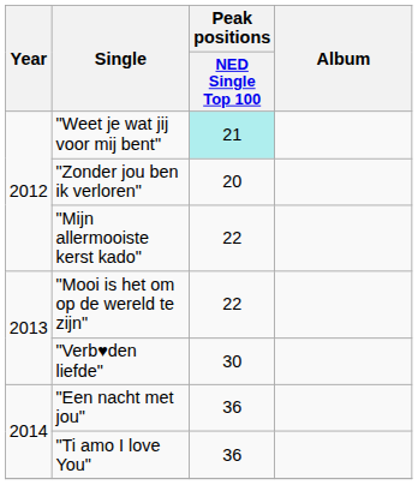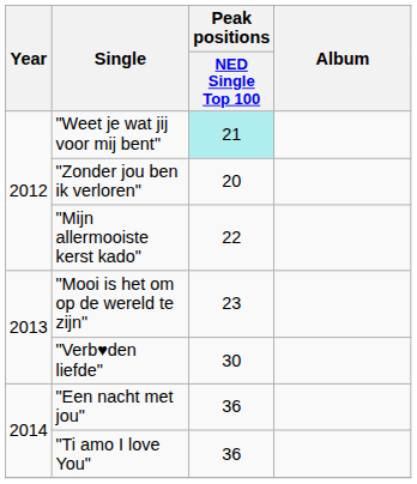 <table class="wikitable">
 <tr>
 <th align="center" rowspan="2" width="10">Year</th>
 <th align="center" rowspan="2" width="120">Single</th>
 <th align="center" colspan="1" width="20">Peak positions</th>
 <th align="center" rowspan="2" width="120">Album</th>
 </tr>
 <tr>
 <th scope="col" style="width:5em;font-size:90%;"><a href='#'>NED <br>Single Top 100</a><br></th>
 </tr>
 <tr>
 <td style="text-align:center;" rowspan=3>2012</td>
 <td>"Weet je wat jij voor mij bent"</td>
 <td style="background: paleturquoise; text-align:center;">21</td>
 <td style="text-align:center;"></td>
 </tr>
 <tr>
 <td>"Zonder jou ben ik verloren"</td>
 <td style="text-align:center;">20</td>
 <td style="text-align:center;"></td>
 </tr>
 <tr>
 <td>"Mijn allermooiste kerst kado"</td>
 <td style="text-align:center;">22</td>
 <td style="text-align:center;"></td>
 </tr>
 <tr>
 <td style="text-align:center;" rowspan=2>2013</td>
 <td>"Mooi is het om op de wereld te zijn"</td>
-<td style="text-align:center;">22</td>
+<td style="text-align:center;">23</td>
 <td style="text-align:center;"></td>
 </tr>
 <tr>
 <td>"Verb♥den liefde"</td>
 <td style="text-align:center;">30</td>
 <td style="text-align:center;"></td>
 </tr>
 <tr>
 <td style="text-align:center;" rowspan=2>2014</td>
 <td>"Een nacht met jou"</td>
 <td style="text-align:center;">36</td>
 <td style="text-align:center;"></td>
 </tr>
 <tr>
 <td>"Ti amo I love You"</td>
 <td style="text-align:center;">36</td>
 <td style="text-align:center;"></td>
 </tr>
 <tr>
 </tr>
 </table>
